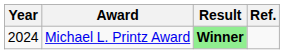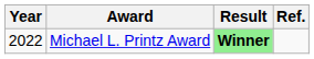 <table class="wikitable sortable mw-collapsible">
 <tr>
 <th>Year</th>
 <th>Award</th>
 <th>Result</th>
 <th>Ref.</th>
 </tr>
 <tr>
-<td>2024</td>
+<td>2022</td>
 <td><a href='#'>Michael L. Printz Award</a></td>
 <td style="background: lightgreen;"><strong>Winner</strong></td>
 <td></td>
 </tr>
 </table>
